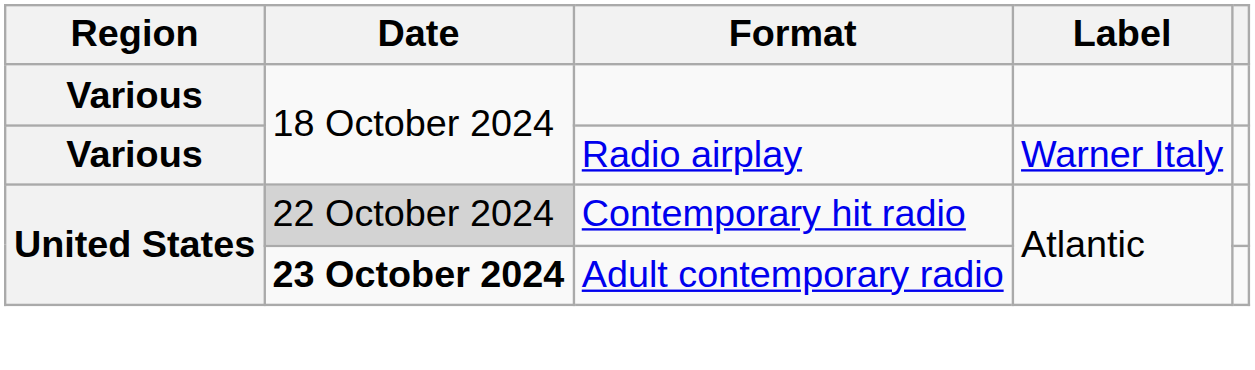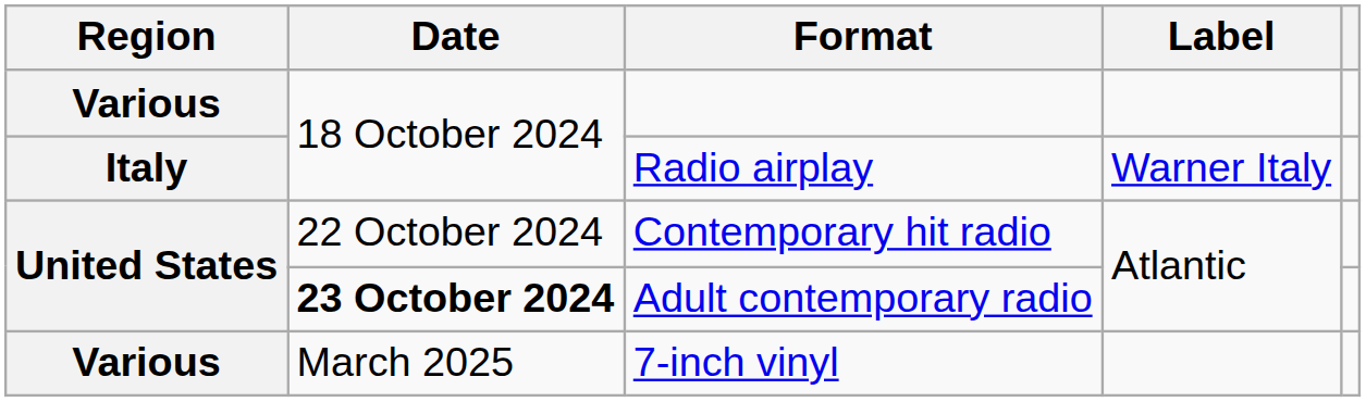 <table class="wikitable plainrowheaders">
 <tr>
 <th scope="col">Region</th>
 <th scope="col">Date</th>
 <th scope="col">Format</th>
 <th scope="col">Label</th>
 <th scope="col"></th>
 </tr>
 <tr>
 <th scope="row">Various</th>
 <td rowspan="2">18 October 2024</td>
 <td></td>
 <td></td>
 <td style="text-align:center"></td>
 </tr>
 <tr>
-<th scope="row">Various</th>
+<th scope="row">Italy</th>
 <td><a href='#'>Radio airplay</a></td>
 <td><a href='#'>Warner Italy</a></td>
 <td style="text-align:center"></td>
 </tr>
 <tr>
 <th scope="row" rowspan="2">United States</th>
-<td style="background: lightgrey;">22 October 2024</td>
+<td>22 October 2024</td>
 <td><a href='#'>Contemporary hit radio</a></td>
 <td rowspan="2">Atlantic</td>
 <td style="text-align:center"></td>
 </tr>
 <tr>
 <td><strong>23 October 2024</strong></td>
 <td><a href='#'>Adult contemporary radio</a></td>
 <td align="center"></td>
 </tr>
+<tr>
+<th scope="row">Various</th>
+<td>March 2025</td>
+<td><a href='#'>7-inch vinyl</a></td>
+<td></td>
+<td style="text-align:center"></td>
+</tr>
 </table>
